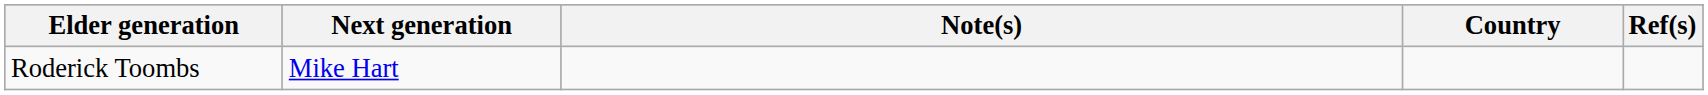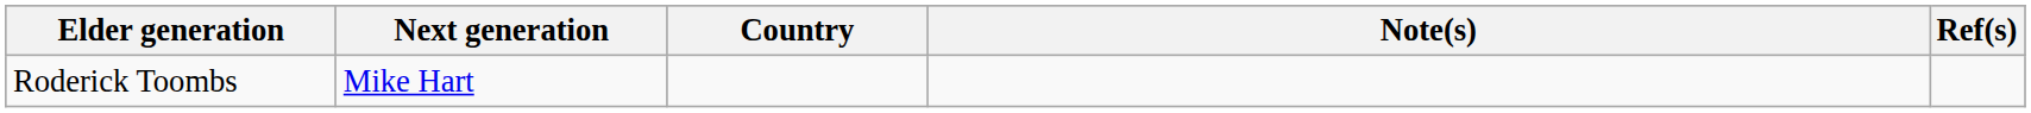 <table class="wikitable sortable">
 <tr>
 <th style="width:160px;">Elder generation</th>
 <th style="width:160px;">Next generation</th>
+<th style="width:125px;">Country</th>
 <th style="width:500px;">Note(s)</th>
-<th style="width:125px;">Country</th>
 <th style="width:*;">Ref(s)</th>
 </tr>
 <tr>
 <td>Roderick Toombs</td>
 <td><a href='#'>Mike Hart</a></td>
 <td></td>
 <td></td>
 <td></td>
 </tr>
 </table>
